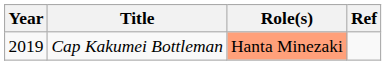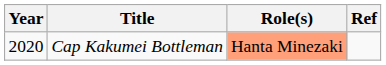 <table class="wikitable">
 <tr>
 <th>Year</th>
 <th>Title</th>
 <th>Role(s)</th>
 <th>Ref</th>
 </tr>
 <tr>
-<td>2019</td>
+<td>2020</td>
 <td><em>Cap Kakumei Bottleman</em></td>
 <td style="background: lightsalmon;">Hanta Minezaki</td>
 <td></td>
 </tr>
 </table>
